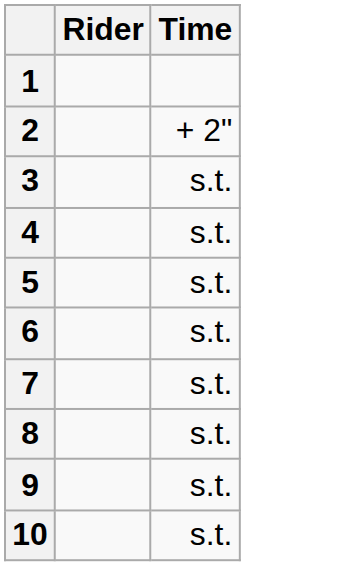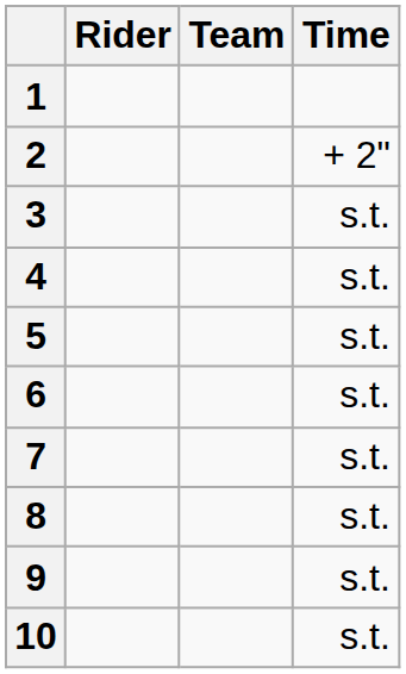 <table class="wikitable">
 <tr>
 <th></th>
 <th>Rider</th>
+<th>Team</th>
 <th>Time</th>
 </tr>
 <tr>
 <th>1</th>
+<td></td>
 <td></td>
 <td align="right"></td>
 </tr>
 <tr>
 <th>2</th>
 <td></td>
+<td></td>
 <td align="right">+ 2"</td>
 </tr>
 <tr>
 <th>3</th>
+<td></td>
 <td></td>
 <td align="right">s.t.</td>
 </tr>
 <tr>
 <th>4</th>
 <td></td>
+<td></td>
 <td align="right">s.t.</td>
 </tr>
 <tr>
 <th>5</th>
+<td></td>
 <td></td>
 <td align="right">s.t.</td>
 </tr>
 <tr>
 <th>6</th>
 <td></td>
+<td></td>
 <td align="right">s.t.</td>
 </tr>
 <tr>
 <th>7</th>
+<td></td>
 <td></td>
 <td align="right">s.t.</td>
 </tr>
 <tr>
 <th>8</th>
 <td></td>
+<td></td>
 <td align="right">s.t.</td>
 </tr>
 <tr>
 <th>9</th>
+<td></td>
 <td></td>
 <td align="right">s.t.</td>
 </tr>
 <tr>
 <th>10</th>
 <td></td>
+<td></td>
 <td align="right">s.t.</td>
 </tr>
 </table>
